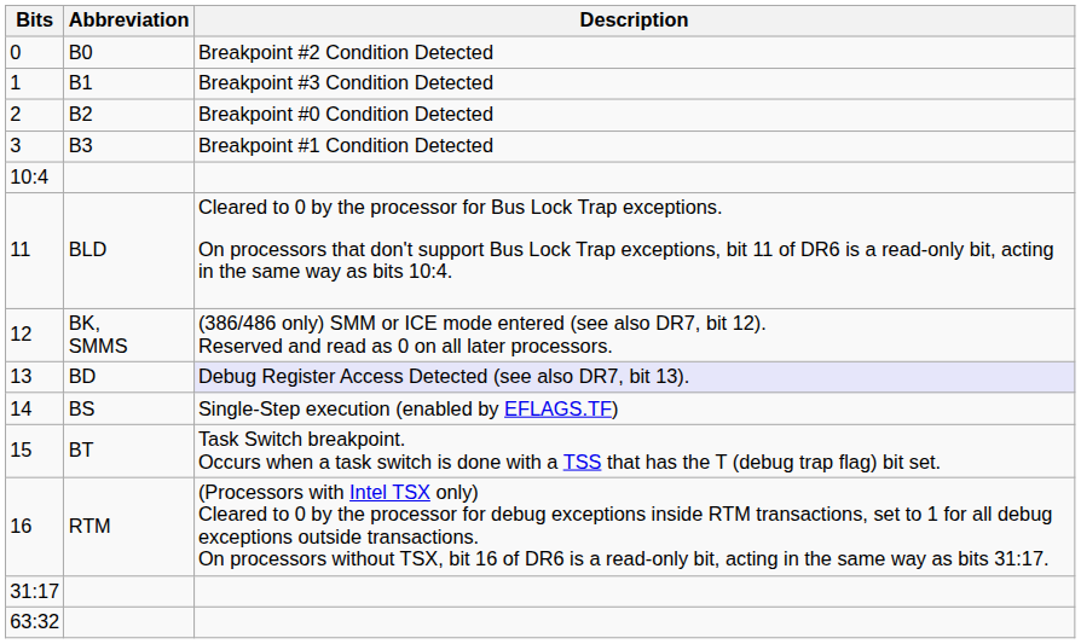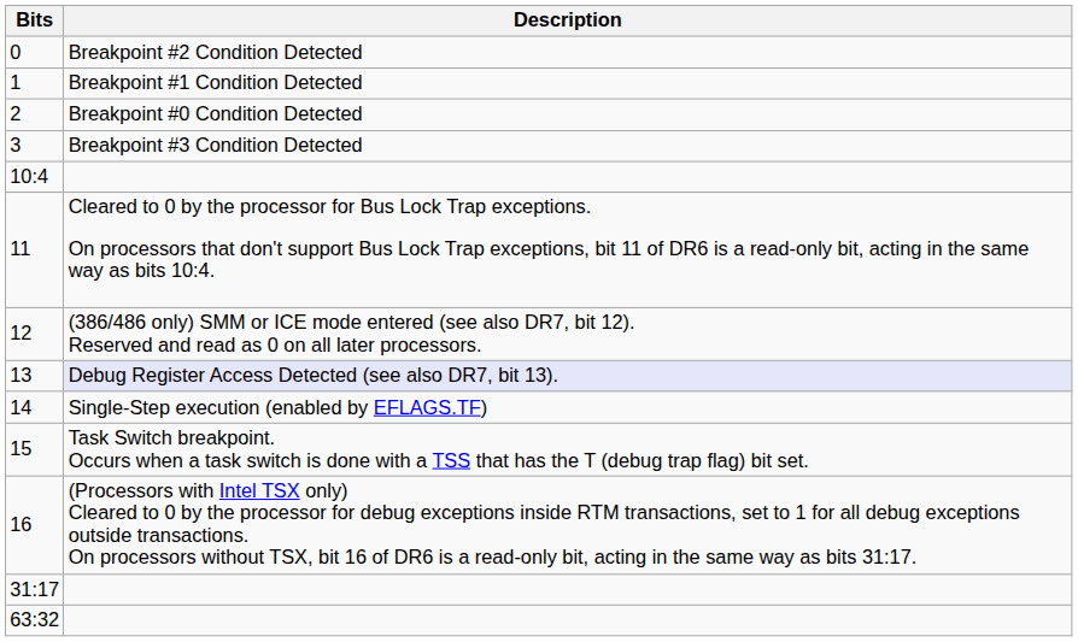 <table class="wikitable col1center col2center col3center">
 <tr>
 <th>Bits</th>
-<th>Abbreviation</th>
 <th>Description</th>
 </tr>
 <tr>
 <td>0</td>
-<td>B0</td>
 <td>Breakpoint #2 Condition Detected</td>
 </tr>
 <tr>
 <td>1</td>
-<td>B1</td>
-<td>Breakpoint #3 Condition Detected</td>
+<td>Breakpoint #1 Condition Detected</td>
 </tr>
 <tr>
 <td>2</td>
-<td>B2</td>
 <td>Breakpoint #0 Condition Detected</td>
 </tr>
 <tr>
 <td>3</td>
-<td>B3</td>
-<td>Breakpoint #1 Condition Detected</td>
+<td>Breakpoint #3 Condition Detected</td>
 </tr>
 <tr>
 <td>10:4</td>
 <td></td>
-<td></td>
 </tr>
 <tr>
 <td>11</td>
-<td>BLD</td>
 <td>Cleared to 0 by the processor for Bus Lock Trap exceptions.<p>On processors that don't support Bus Lock Trap exceptions, bit 11 of DR6 is a read-only bit, acting in the same way as bits 10:4.</p></td>
 </tr>
 <tr>
 <td>12</td>
-<td>BK,<br>SMMS</td>
 <td>(386/486 only) SMM or ICE mode entered (see also DR7, bit 12).<br>Reserved and read as 0 on all later processors.</td>
 </tr>
 <tr>
 <td>13</td>
-<td>BD</td>
 <td style="background: lavender;">Debug Register Access Detected (see also DR7, bit 13).</td>
 </tr>
 <tr>
 <td>14</td>
-<td>BS</td>
 <td>Single-Step execution (enabled by <a href='#'>EFLAGS.TF</a>)</td>
 </tr>
 <tr>
 <td>15</td>
-<td>BT</td>
 <td>Task Switch breakpoint.<br>Occurs when a task switch is done with a <a href='#'>TSS</a> that has the T (debug trap flag) bit set.</td>
 </tr>
 <tr>
 <td>16</td>
-<td>RTM</td>
 <td>(Processors with <a href='#'>Intel TSX</a> only)<br>Cleared to 0 by the processor for debug exceptions inside RTM transactions, set to 1 for all debug exceptions outside transactions.<br>On processors without TSX, bit 16 of DR6 is a read-only bit, acting in the same way as bits 31:17.</td>
 </tr>
 <tr>
 <td>31:17</td>
 <td></td>
-<td></td>
 </tr>
 <tr>
 <td>63:32</td>
 <td></td>
-<td></td>
 </tr>
 </table>
